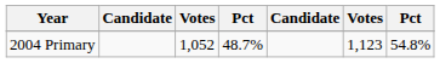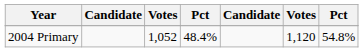 <table class="wikitable" style="margin:0.5em ; font-size:95%">
 <tr>
 <th>Year</th>
 <th>Candidate</th>
 <th>Votes</th>
 <th>Pct</th>
 <th>Candidate</th>
 <th>Votes</th>
 <th>Pct</th>
 </tr>
 <tr>
 </tr>
 <tr>
 <td>2004 Primary</td>
 <td></td>
 <td>1,052</td>
-<td>48.7%</td>
+<td>48.4%</td>
 <td></td>
-<td>1,123</td>
+<td>1,120</td>
 <td>54.8%</td>
 </tr>
 </table>
